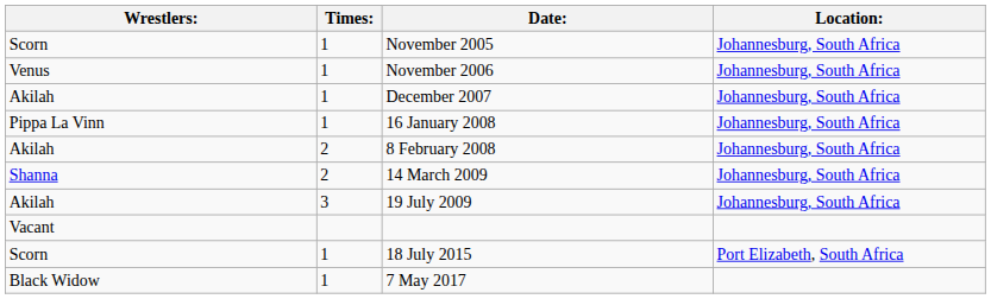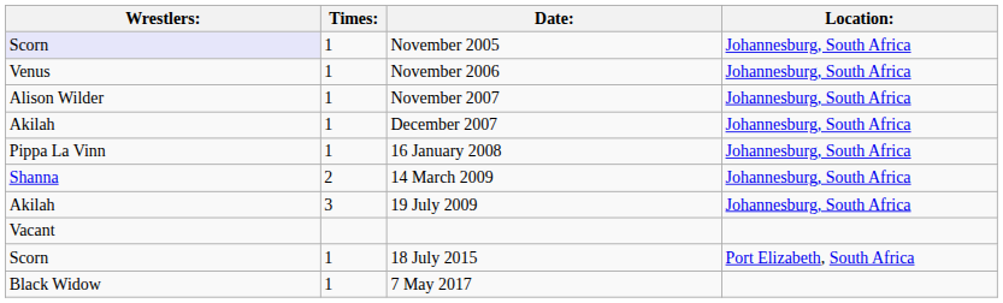 <table class="wikitable" width=75%>
 <tr>
 <th width=16%>Wrestlers:</th>
 <th width=1%>Times:</th>
 <th width=17%>Date:</th>
 <th width=14%>Location:</th>
 </tr>
 <tr>
-<td>Scorn</td>
+<td style="background: lavender;">Scorn</td>
 <td>1</td>
 <td>November 2005</td>
 <td><a href='#'>Johannesburg, South Africa</a></td>
 </tr>
 <tr>
 <td>Venus</td>
 <td>1</td>
 <td>November 2006</td>
+<td><a href='#'>Johannesburg, South Africa</a></td>
+</tr>
+<tr>
+<td>Alison Wilder</td>
+<td>1</td>
+<td>November 2007</td>
 <td><a href='#'>Johannesburg, South Africa</a></td>
 </tr>
 <tr>
 <td>Akilah</td>
 <td>1</td>
 <td>December 2007</td>
 <td><a href='#'>Johannesburg, South Africa</a></td>
 </tr>
 <tr>
 <td>Pippa La Vinn</td>
 <td>1</td>
 <td>16 January 2008</td>
-<td><a href='#'>Johannesburg, South Africa</a></td>
-</tr>
-<tr>
-<td>Akilah</td>
-<td>2</td>
-<td>8 February 2008</td>
 <td><a href='#'>Johannesburg, South Africa</a></td>
 </tr>
 <tr>
 <td><a href='#'>Shanna</a></td>
 <td>2</td>
 <td>14 March 2009</td>
 <td><a href='#'>Johannesburg, South Africa</a></td>
 </tr>
 <tr>
 <td>Akilah</td>
 <td>3</td>
 <td>19 July 2009</td>
 <td><a href='#'>Johannesburg, South Africa</a></td>
 </tr>
 <tr>
 <td>Vacant</td>
 <td></td>
 <td></td>
 <td></td>
 </tr>
 <tr>
 <td>Scorn</td>
 <td>1</td>
 <td>18 July 2015</td>
 <td><a href='#'>Port Elizabeth</a>, <a href='#'>South Africa</a></td>
 </tr>
 <tr>
 <td>Black Widow</td>
 <td>1</td>
 <td>7 May 2017</td>
 <td></td>
 </tr>
 </table>
